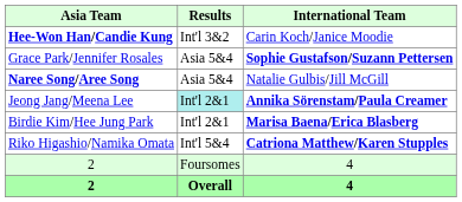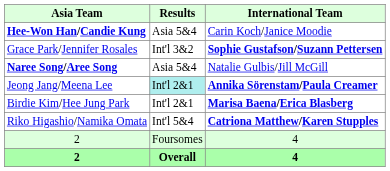 <table border="1" cellpadding="3" style="border-collapse: collapse;">
 <tr style="background:#ddffdd;">
 <th>Asia Team</th>
 <th>Results</th>
 <th>International Team</th>
 </tr>
 <tr>
 <td><strong><a href='#'>Hee-Won Han</a>/<a href='#'>Candie Kung</a></strong></td>
-<td>Int'l 3&2</td>
+<td>Asia 5&4</td>
 <td><a href='#'>Carin Koch</a>/<a href='#'>Janice Moodie</a></td>
 </tr>
 <tr>
 <td><a href='#'>Grace Park</a>/<a href='#'>Jennifer Rosales</a></td>
-<td>Asia 5&4</td>
+<td>Int'l 3&2</td>
 <td><strong><a href='#'>Sophie Gustafson</a>/<a href='#'>Suzann Pettersen</a></strong></td>
 </tr>
 <tr>
 <td><strong><a href='#'>Naree Song</a>/<a href='#'>Aree Song</a></strong></td>
 <td>Asia 5&4</td>
 <td><a href='#'>Natalie Gulbis</a>/<a href='#'>Jill McGill</a></td>
 </tr>
 <tr>
 <td><a href='#'>Jeong Jang</a>/<a href='#'>Meena Lee</a></td>
 <td style="background: paleturquoise;">Int'l 2&1</td>
 <td><strong><a href='#'>Annika Sörenstam</a>/<a href='#'>Paula Creamer</a></strong></td>
 </tr>
 <tr>
 <td><a href='#'>Birdie Kim</a>/<a href='#'>Hee Jung Park</a></td>
 <td>Int'l 2&1</td>
 <td><strong><a href='#'>Marisa Baena</a>/<a href='#'>Erica Blasberg</a></strong></td>
 </tr>
 <tr>
 <td><a href='#'>Riko Higashio</a>/<a href='#'>Namika Omata</a></td>
 <td>Int'l 5&4</td>
 <td><strong><a href='#'>Catriona Matthew</a>/<a href='#'>Karen Stupples</a></strong></td>
 </tr>
 <tr style="background:#ddffdd;">
 <td align=center>2</td>
 <td>Foursomes</td>
 <td align=center>4</td>
 </tr>
 <tr style="background:#aaffaa;">
 <th>2</th>
 <th>Overall</th>
 <th>4</th>
 </tr>
 </table>
